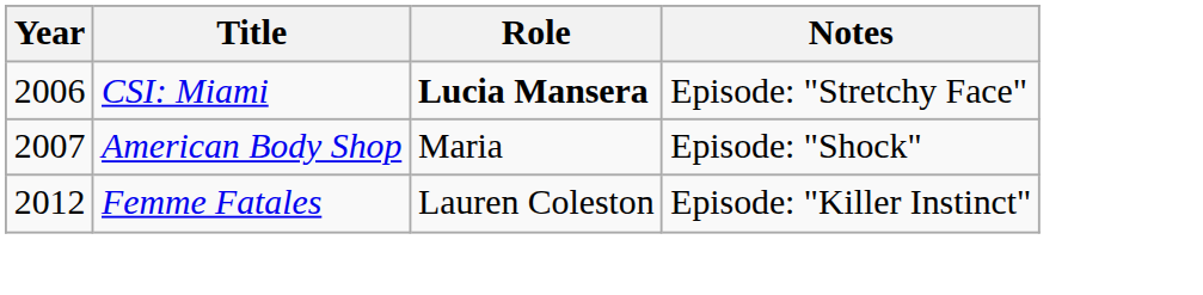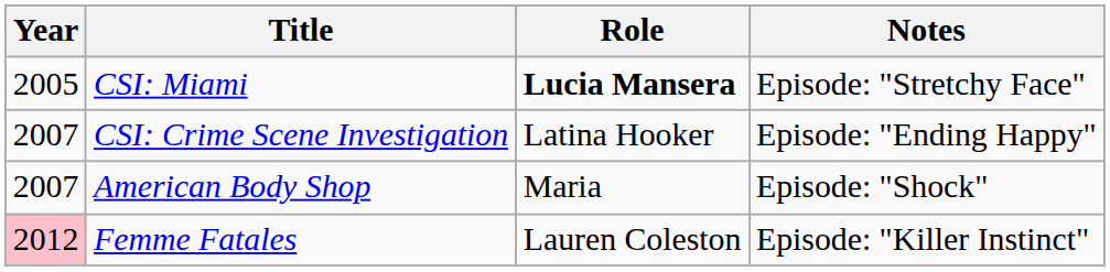 <table class="wikitable sortable">
 <tr>
 <th>Year</th>
 <th>Title</th>
 <th>Role</th>
 <th>Notes</th>
 </tr>
 <tr>
-<td>2006</td>
+<td>2005</td>
 <td><em><a href='#'>CSI: Miami</a></em></td>
 <td><strong>Lucia Mansera</strong></td>
 <td>Episode: "Stretchy Face"</td>
+</tr>
+<tr>
+<td>2007</td>
+<td><em><a href='#'>CSI: Crime Scene Investigation</a></em></td>
+<td>Latina Hooker</td>
+<td>Episode: "Ending Happy"</td>
 </tr>
 <tr>
 <td>2007</td>
 <td><em><a href='#'>American Body Shop</a></em></td>
 <td>Maria</td>
 <td>Episode: "Shock"</td>
 </tr>
 <tr>
-<td>2012</td>
+<td style="background: pink;">2012</td>
 <td><a href='#'><em>Femme Fatales</em></a></td>
 <td>Lauren Coleston</td>
 <td>Episode: "Killer Instinct"</td>
 </tr>
 </table>
